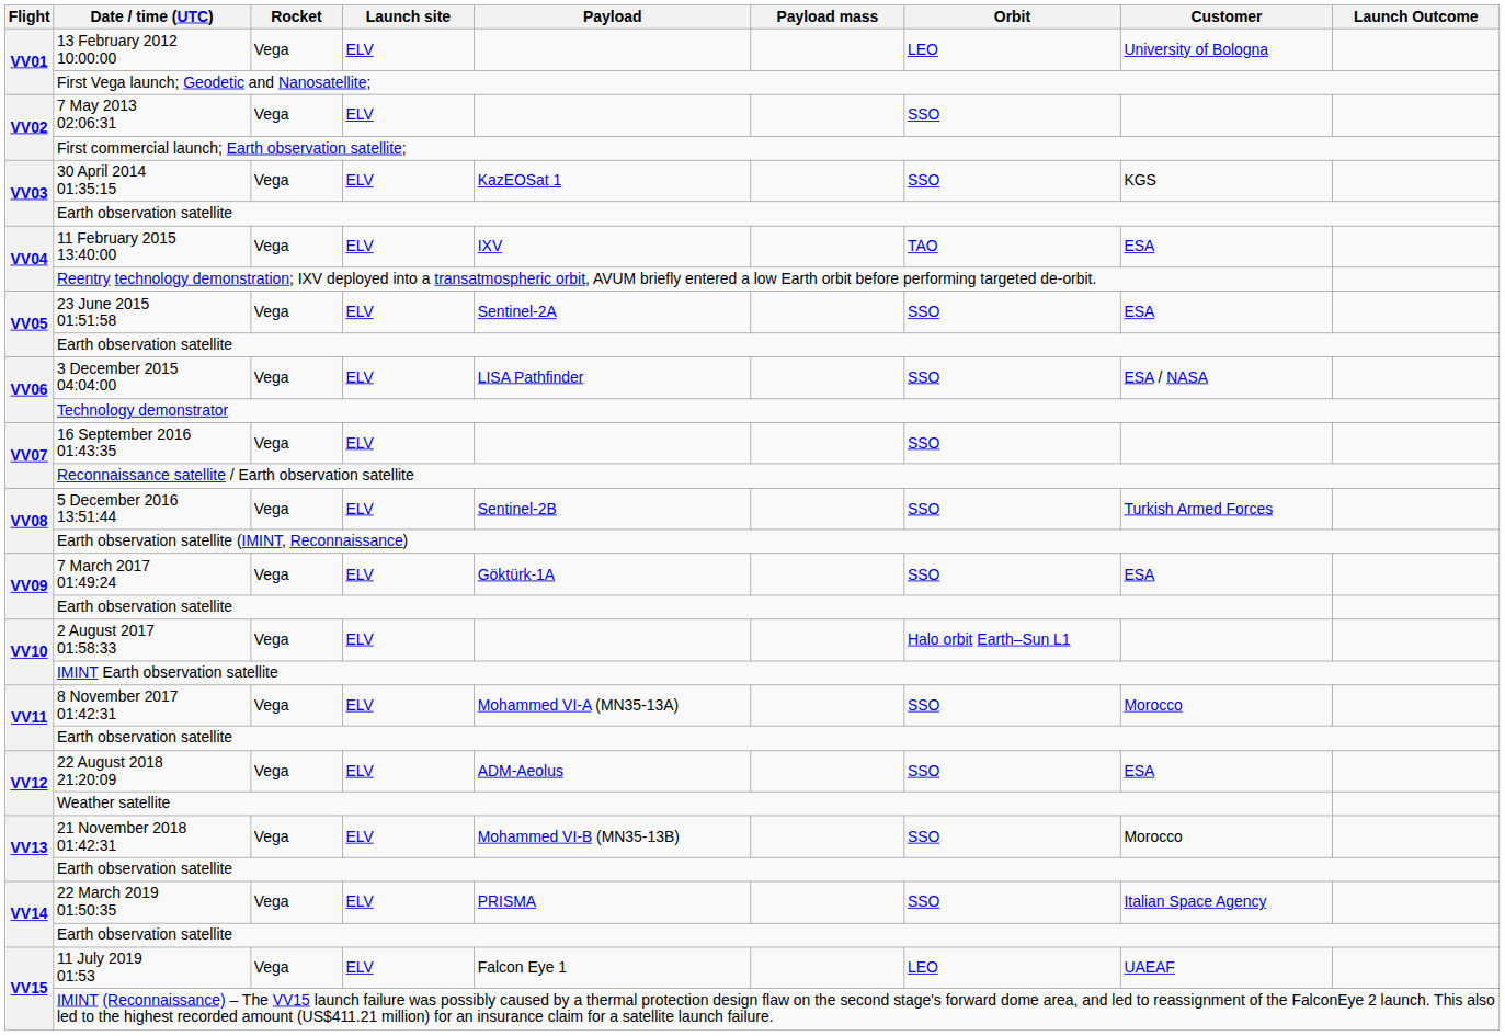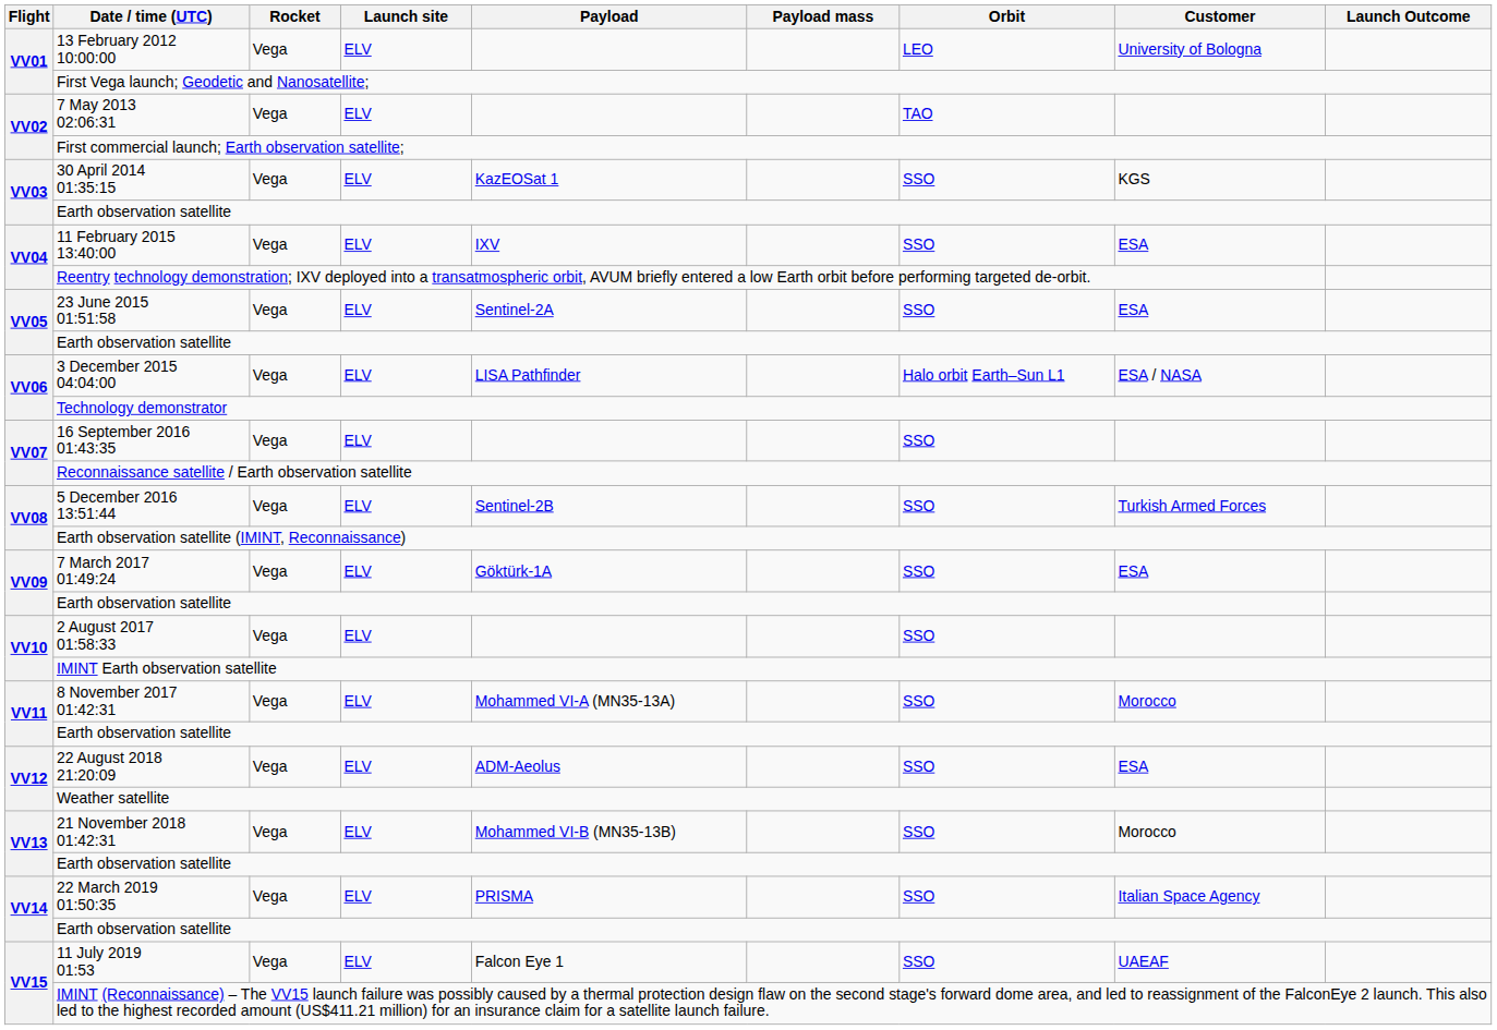 <table class="wikitable sticky-header">
 <tr>
 <th>Flight</th>
 <th>Date / time (<a href='#'>UTC</a>) </th>
 <th>Rocket</th>
 <th>Launch site</th>
 <th>Payload</th>
 <th>Payload mass</th>
 <th>Orbit</th>
 <th>Customer</th>
 <th>Launch Outcome</th>
 </tr>
 <tr>
 <th rowspan=2><a href='#'>VV01</a></th>
 <td>13 February 2012<br>10:00:00</td>
 <td>Vega</td>
 <td><a href='#'>ELV</a></td>
 <td></td>
 <td></td>
 <td><a href='#'>LEO</a></td>
 <td><a href='#'>University of Bologna</a></td>
 <td></td>
 </tr>
 <tr>
 <td colspan=8>First Vega launch; <a href='#'>Geodetic</a> and <a href='#'>Nanosatellite</a>;</td>
 </tr>
 <tr>
 <th rowspan=2><a href='#'>VV02</a></th>
 <td>7 May 2013<br>02:06:31</td>
 <td>Vega</td>
 <td><a href='#'>ELV</a></td>
 <td></td>
 <td> </td>
-<td><a href='#'>SSO</a></td>
+<td><a href='#'>TAO</a></td>
 <td></td>
 <td></td>
 </tr>
 <tr>
 <td colspan=8>First commercial launch; <a href='#'>Earth observation satellite</a>;</td>
 </tr>
 <tr>
 <th rowspan=2><a href='#'>VV03</a></th>
 <td>30 April 2014<br>01:35:15</td>
 <td>Vega</td>
 <td><a href='#'>ELV</a></td>
 <td><a href='#'>KazEOSat 1</a></td>
 <td> </td>
 <td><a href='#'>SSO</a></td>
 <td>KGS</td>
 <td></td>
 </tr>
 <tr>
 <td colspan=8>Earth observation satellite </td>
 </tr>
 <tr>
 <th rowspan=2><a href='#'>VV04</a></th>
 <td>11 February 2015<br>13:40:00</td>
 <td>Vega</td>
 <td><a href='#'>ELV</a></td>
 <td><a href='#'>IXV</a></td>
 <td> </td>
-<td><a href='#'>TAO</a></td>
+<td><a href='#'>SSO</a></td>
 <td><a href='#'>ESA</a></td>
 <td></td>
 </tr>
 <tr>
 <td colspan="7"><a href='#'>Reentry</a> <a href='#'>technology demonstration</a>; IXV deployed into a <a href='#'>transatmospheric orbit</a>, AVUM briefly entered a low Earth orbit before performing targeted de-orbit.</td>
 </tr>
 <tr>
 <th rowspan=2><a href='#'>VV05</a></th>
 <td>23 June 2015<br>01:51:58</td>
 <td>Vega</td>
 <td><a href='#'>ELV</a></td>
 <td><a href='#'>Sentinel-2A</a></td>
 <td> </td>
 <td><a href='#'>SSO</a></td>
 <td><a href='#'>ESA</a></td>
 <td></td>
 </tr>
 <tr>
 <td colspan=8>Earth observation satellite </td>
 </tr>
 <tr>
 <th rowspan=2><a href='#'>VV06</a></th>
 <td>3 December 2015<br>04:04:00</td>
 <td>Vega</td>
 <td><a href='#'>ELV</a></td>
 <td><a href='#'>LISA Pathfinder</a></td>
 <td> </td>
-<td><a href='#'>SSO</a></td>
+<td><a href='#'>Halo orbit</a> <a href='#'>Earth–Sun L1</a></td>
 <td><a href='#'>ESA</a> / <a href='#'>NASA</a></td>
 <td></td>
 </tr>
 <tr>
 <td colspan=8><a href='#'>Technology demonstrator</a></td>
 </tr>
 <tr>
 <th rowspan=2><a href='#'>VV07</a></th>
 <td>16 September 2016<br>01:43:35</td>
 <td>Vega</td>
 <td><a href='#'>ELV</a></td>
 <td></td>
 <td></td>
 <td><a href='#'>SSO</a></td>
 <td></td>
 <td></td>
 </tr>
 <tr>
 <td colspan=8><a href='#'>Reconnaissance satellite</a> / Earth observation satellite</td>
 </tr>
 <tr>
 <th rowspan=2><a href='#'>VV08</a></th>
 <td>5 December 2016<br>13:51:44</td>
 <td>Vega</td>
 <td><a href='#'>ELV</a></td>
 <td><a href='#'>Sentinel-2B</a></td>
 <td></td>
 <td><a href='#'>SSO</a></td>
 <td><a href='#'>Turkish Armed Forces</a></td>
 <td></td>
 </tr>
 <tr>
 <td colspan=8>Earth observation satellite  (<a href='#'>IMINT</a>, <a href='#'>Reconnaissance</a>)</td>
 </tr>
 <tr>
 <th rowspan=2><a href='#'>VV09</a></th>
 <td>7 March 2017<br>01:49:24</td>
 <td>Vega</td>
 <td><a href='#'>ELV</a></td>
 <td><a href='#'>Göktürk-1A</a></td>
 <td></td>
 <td><a href='#'>SSO</a></td>
 <td><a href='#'>ESA</a></td>
 <td></td>
 </tr>
 <tr>
 <td colspan="7">Earth observation satellite</td>
 </tr>
 <tr>
 <th rowspan=2><a href='#'>VV10</a></th>
 <td>2 August 2017<br>01:58:33</td>
 <td>Vega</td>
 <td><a href='#'>ELV</a></td>
 <td></td>
 <td></td>
-<td><a href='#'>Halo orbit</a> <a href='#'>Earth–Sun L1</a></td>
+<td><a href='#'>SSO</a></td>
 <td></td>
 <td></td>
 </tr>
 <tr>
 <td colspan=8><a href='#'>IMINT</a> Earth observation satellite</td>
 </tr>
 <tr>
 <th rowspan=2><a href='#'>VV11</a></th>
 <td>8 November 2017<br>01:42:31</td>
 <td>Vega</td>
 <td><a href='#'>ELV</a></td>
 <td><a href='#'>Mohammed VI-A</a> (MN35-13A)</td>
 <td></td>
 <td><a href='#'>SSO</a></td>
 <td><a href='#'>Morocco</a></td>
 <td></td>
 </tr>
 <tr>
 <td colspan=8>Earth observation satellite</td>
 </tr>
 <tr>
 <th rowspan=2><a href='#'>VV12</a></th>
 <td>22 August 2018<br>21:20:09 </td>
 <td>Vega</td>
 <td><a href='#'>ELV</a></td>
 <td><a href='#'>ADM-Aeolus</a></td>
 <td> </td>
 <td><a href='#'>SSO</a></td>
 <td><a href='#'>ESA</a></td>
 <td></td>
 </tr>
 <tr>
 <td colspan="7">Weather satellite</td>
 </tr>
 <tr>
 <th rowspan=2><a href='#'>VV13</a></th>
 <td>21 November 2018<br>01:42:31 </td>
 <td>Vega</td>
 <td><a href='#'>ELV</a></td>
 <td><a href='#'>Mohammed VI-B</a> (MN35-13B) </td>
 <td> </td>
 <td><a href='#'>SSO</a></td>
 <td>Morocco</td>
 <td></td>
 </tr>
 <tr>
 <td colspan=8>Earth observation satellite</td>
 </tr>
 <tr>
 <th rowspan=2><a href='#'>VV14</a></th>
 <td>22 March 2019<br>01:50:35 </td>
 <td>Vega</td>
 <td><a href='#'>ELV</a></td>
 <td><a href='#'>PRISMA</a></td>
 <td> </td>
 <td><a href='#'>SSO</a></td>
 <td><a href='#'>Italian Space Agency</a></td>
 <td></td>
 </tr>
 <tr>
 <td colspan=8>Earth observation satellite</td>
 </tr>
 <tr>
 <th rowspan=2><a href='#'>VV15</a></th>
 <td>11 July 2019<br>01:53</td>
 <td>Vega</td>
 <td><a href='#'>ELV</a></td>
 <td>Falcon Eye 1</td>
 <td></td>
-<td><a href='#'>LEO</a></td>
+<td><a href='#'>SSO</a></td>
 <td><a href='#'>UAEAF</a></td>
 <td> </td>
 </tr>
 <tr>
 <td colspan=8><a href='#'>IMINT</a> <a href='#'>(Reconnaissance)</a> – The <a href='#'>VV15</a> launch failure was possibly caused by a thermal protection design flaw on the second stage's forward dome area, and led to reassignment of the FalconEye 2 launch. This also led to the highest recorded amount (US$411.21 million) for an insurance claim for a satellite launch failure.</td>
 </tr>
 </table>
